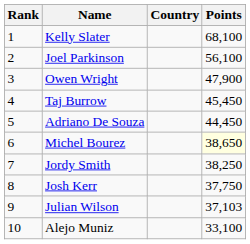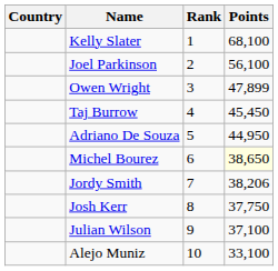 <table class="wikitable">
 <tr>
+<th>Country</th>
+<th>Name</th>
 <th>Rank</th>
-<th>Name</th>
-<th>Country</th>
 <th>Points</th>
 </tr>
 <tr>
+<td></td>
+<td><a href='#'>Kelly Slater</a></td>
 <td>1</td>
-<td><a href='#'>Kelly Slater</a></td>
-<td></td>
 <td align=right>68,100</td>
 </tr>
 <tr>
+<td></td>
+<td><a href='#'>Joel Parkinson</a></td>
 <td>2</td>
-<td><a href='#'>Joel Parkinson</a></td>
-<td></td>
 <td align=right>56,100</td>
 </tr>
 <tr>
+<td></td>
+<td><a href='#'>Owen Wright</a></td>
 <td>3</td>
-<td><a href='#'>Owen Wright</a></td>
-<td></td>
-<td align=right>47,900</td>
+<td align=right>47,899</td>
 </tr>
 <tr>
+<td></td>
+<td><a href='#'>Taj Burrow</a></td>
 <td>4</td>
-<td><a href='#'>Taj Burrow</a></td>
-<td></td>
 <td align=right>45,450</td>
 </tr>
 <tr>
+<td></td>
+<td><a href='#'>Adriano De Souza</a></td>
 <td>5</td>
-<td><a href='#'>Adriano De Souza</a></td>
-<td></td>
-<td align=right>44,450</td>
+<td align=right>44,950</td>
 </tr>
 <tr>
+<td></td>
+<td><a href='#'>Michel Bourez</a></td>
 <td>6</td>
-<td><a href='#'>Michel Bourez</a></td>
-<td></td>
 <td align=right style="background: lightyellow;">38,650</td>
 </tr>
 <tr>
+<td></td>
+<td><a href='#'>Jordy Smith</a></td>
 <td>7</td>
-<td><a href='#'>Jordy Smith</a></td>
-<td></td>
-<td align=right>38,250</td>
+<td align=right>38,206</td>
 </tr>
 <tr>
+<td></td>
+<td><a href='#'>Josh Kerr</a></td>
 <td>8</td>
-<td><a href='#'>Josh Kerr</a></td>
-<td></td>
 <td align=right>37,750</td>
 </tr>
 <tr>
+<td></td>
+<td><a href='#'>Julian Wilson</a></td>
 <td>9</td>
-<td><a href='#'>Julian Wilson</a></td>
-<td></td>
-<td align=right>37,103</td>
+<td align=right>37,100</td>
 </tr>
 <tr>
+<td></td>
+<td>Alejo Muniz</td>
 <td>10</td>
-<td>Alejo Muniz</td>
-<td></td>
 <td align=right>33,100</td>
 </tr>
 </table>
